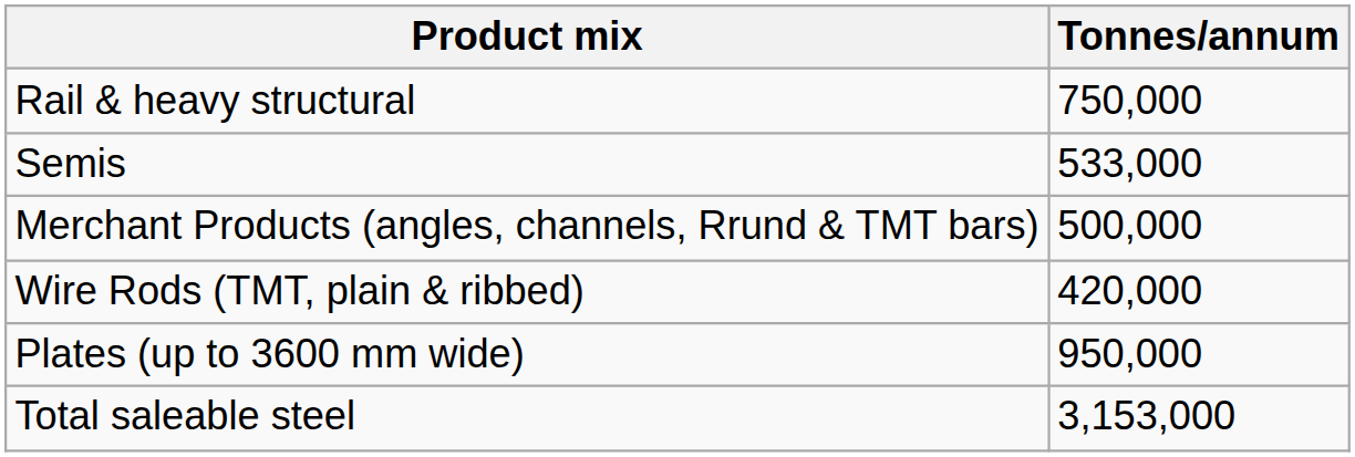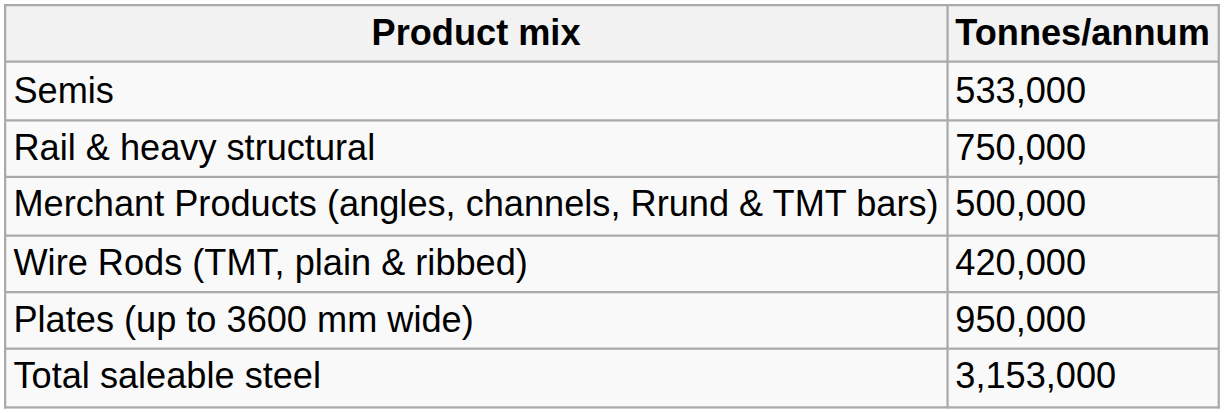 <table class="wikitable" border="1">
 <tr>
 <th>Product mix</th>
 <th>Tonnes/annum</th>
 </tr>
 <tr>
+<td>Semis</td>
+<td>533,000</td>
+</tr>
+<tr>
 <td>Rail & heavy structural</td>
 <td>750,000</td>
-</tr>
-<tr>
-<td>Semis</td>
-<td>533,000</td>
 </tr>
 <tr>
 <td>Merchant Products (angles, channels, Rrund & TMT bars)</td>
 <td>500,000</td>
 </tr>
 <tr>
 <td>Wire Rods (TMT, plain & ribbed)</td>
 <td>420,000</td>
 </tr>
 <tr>
 <td>Plates (up to 3600 mm wide)</td>
 <td>950,000</td>
 </tr>
 <tr>
 <td>Total saleable steel</td>
 <td>3,153,000</td>
 </tr>
 </table>
